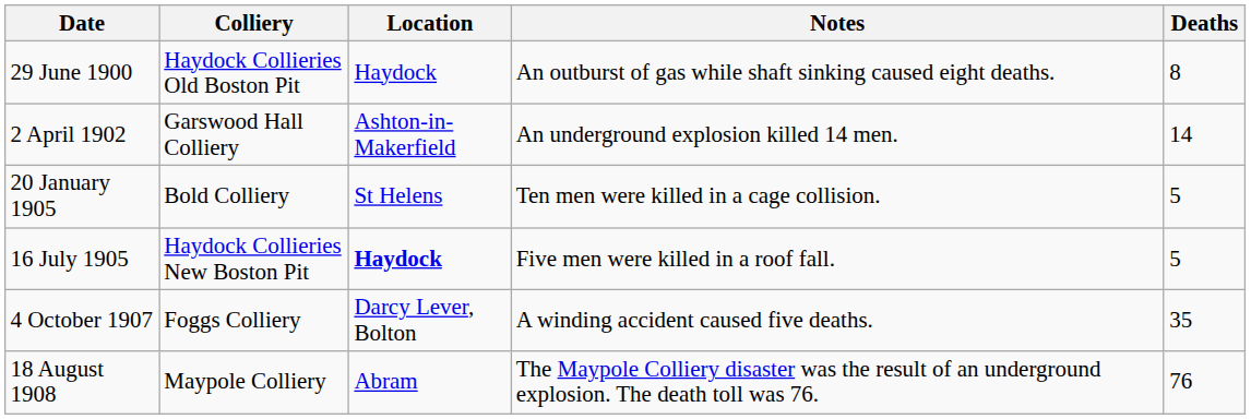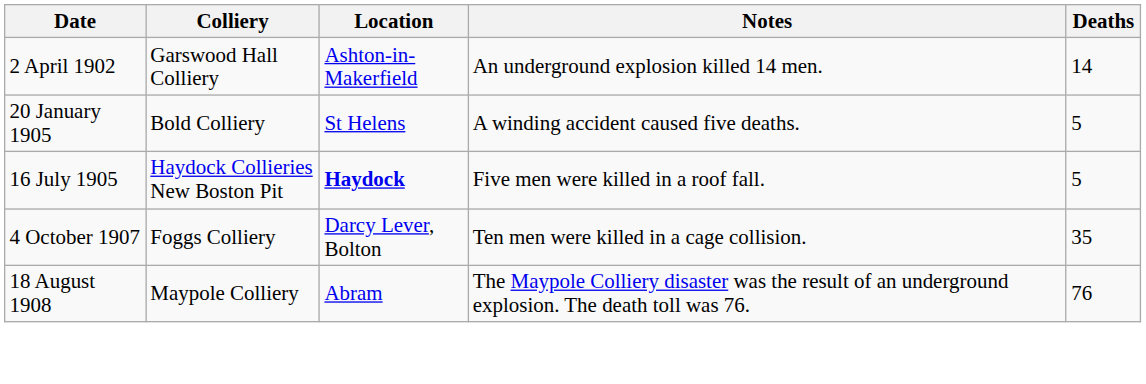 <table class="wikitable">
 <tr>
 <th scope="col"  style="width:120px">Date</th>
 <th scope="col"  style="width:150px">Colliery</th>
 <th scope="col"  style="width:120px">Location</th>
 <th scope="col"  style="width:600px">Notes</th>
 <th scope="col"  style="width:50px">Deaths</th>
-</tr>
-<tr>
-<td>29 June 1900</td>
-<td><a href='#'>Haydock Collieries</a> Old Boston Pit</td>
-<td><a href='#'>Haydock</a></td>
-<td>An outburst of gas while shaft sinking caused eight deaths.</td>
-<td>8</td>
 </tr>
 <tr>
 <td>2 April 1902</td>
 <td>Garswood Hall Colliery</td>
 <td><a href='#'>Ashton-in-Makerfield</a></td>
 <td>An underground explosion killed 14 men.</td>
 <td>14</td>
 </tr>
 <tr>
 <td>20 January 1905</td>
 <td>Bold Colliery</td>
 <td><a href='#'>St Helens</a></td>
-<td>Ten men were killed in a cage collision.</td>
+<td>A winding accident caused five deaths.</td>
 <td>5</td>
 </tr>
 <tr>
 <td>16 July 1905</td>
 <td><a href='#'>Haydock Collieries</a> New Boston Pit</td>
 <td><strong><a href='#'>Haydock</a></strong></td>
 <td>Five men were killed in a roof fall.</td>
 <td>5</td>
 </tr>
 <tr>
 <td>4 October 1907</td>
 <td>Foggs Colliery</td>
 <td><a href='#'>Darcy Lever</a>, Bolton</td>
-<td>A winding accident caused five deaths.</td>
+<td>Ten men were killed in a cage collision.</td>
 <td>35</td>
 </tr>
 <tr>
 <td>18 August 1908</td>
 <td>Maypole Colliery</td>
 <td><a href='#'>Abram</a></td>
 <td>The <a href='#'>Maypole Colliery disaster</a> was the result of an underground explosion. The death toll was 76.</td>
 <td>76</td>
 </tr>
 </table>
